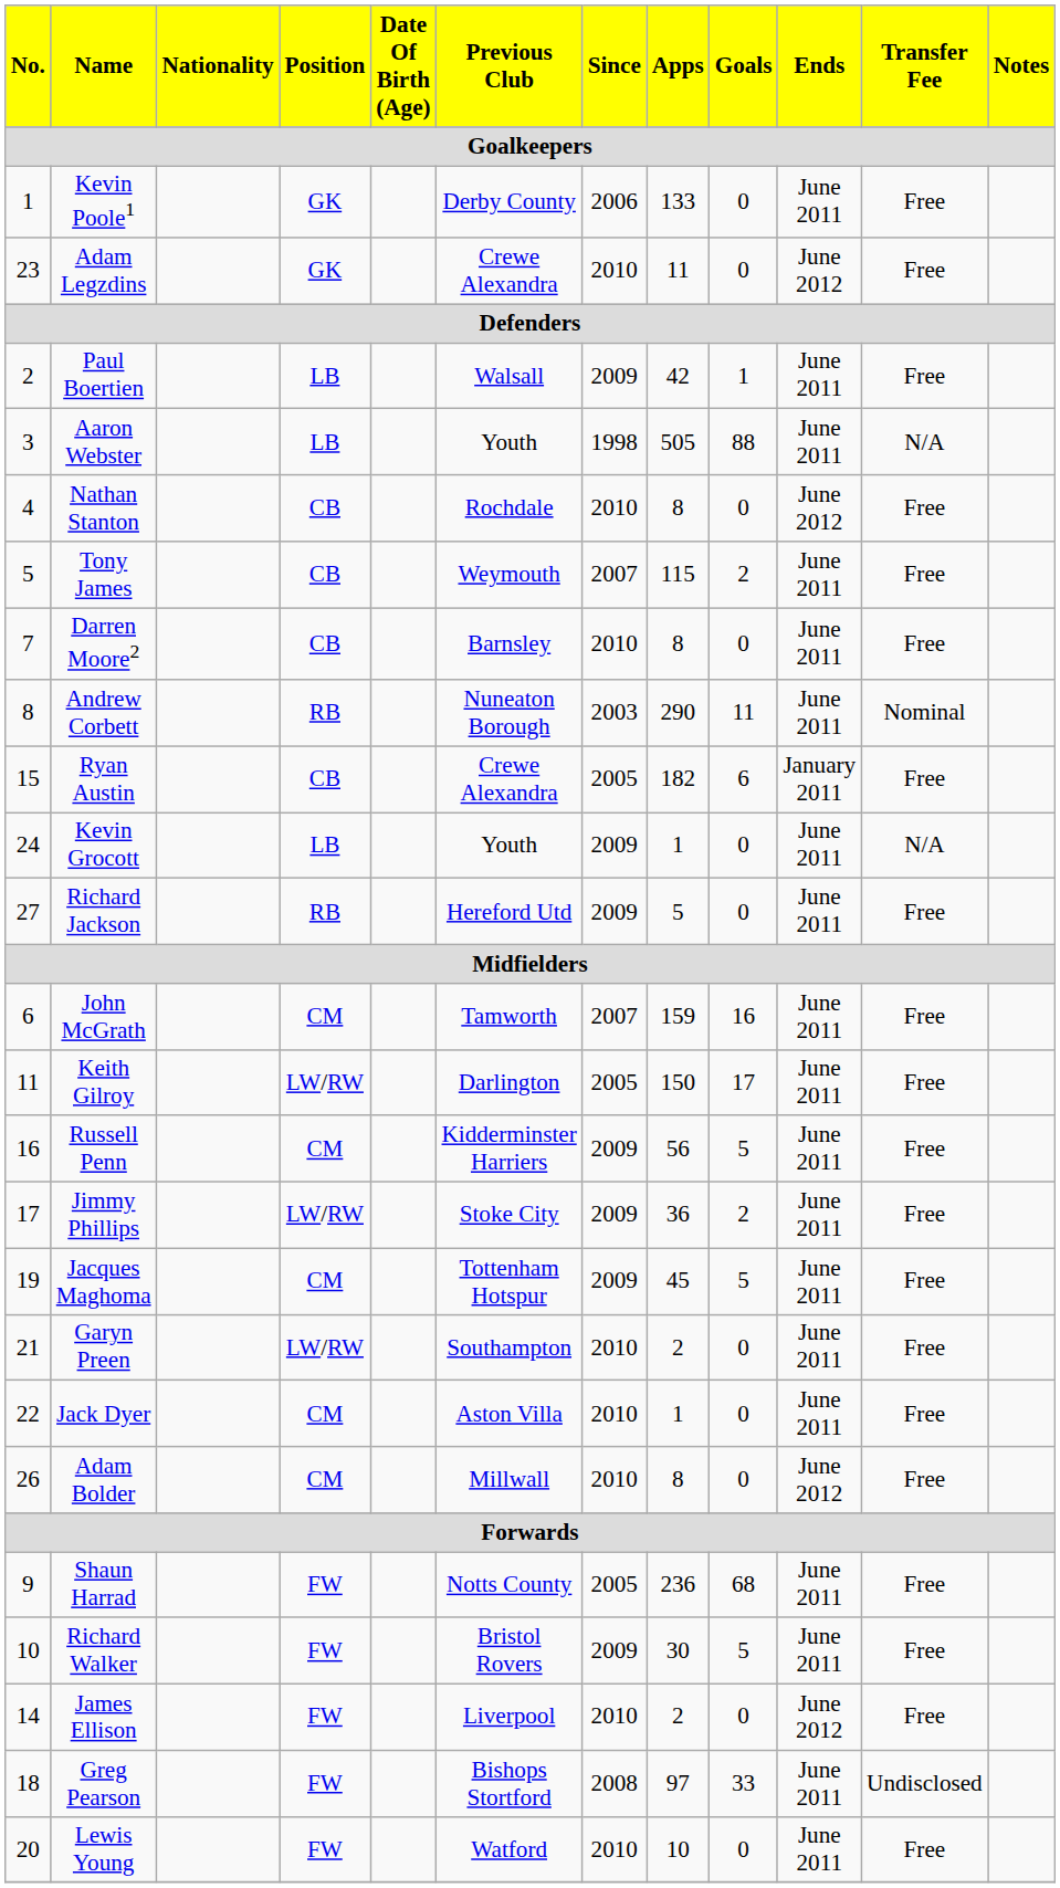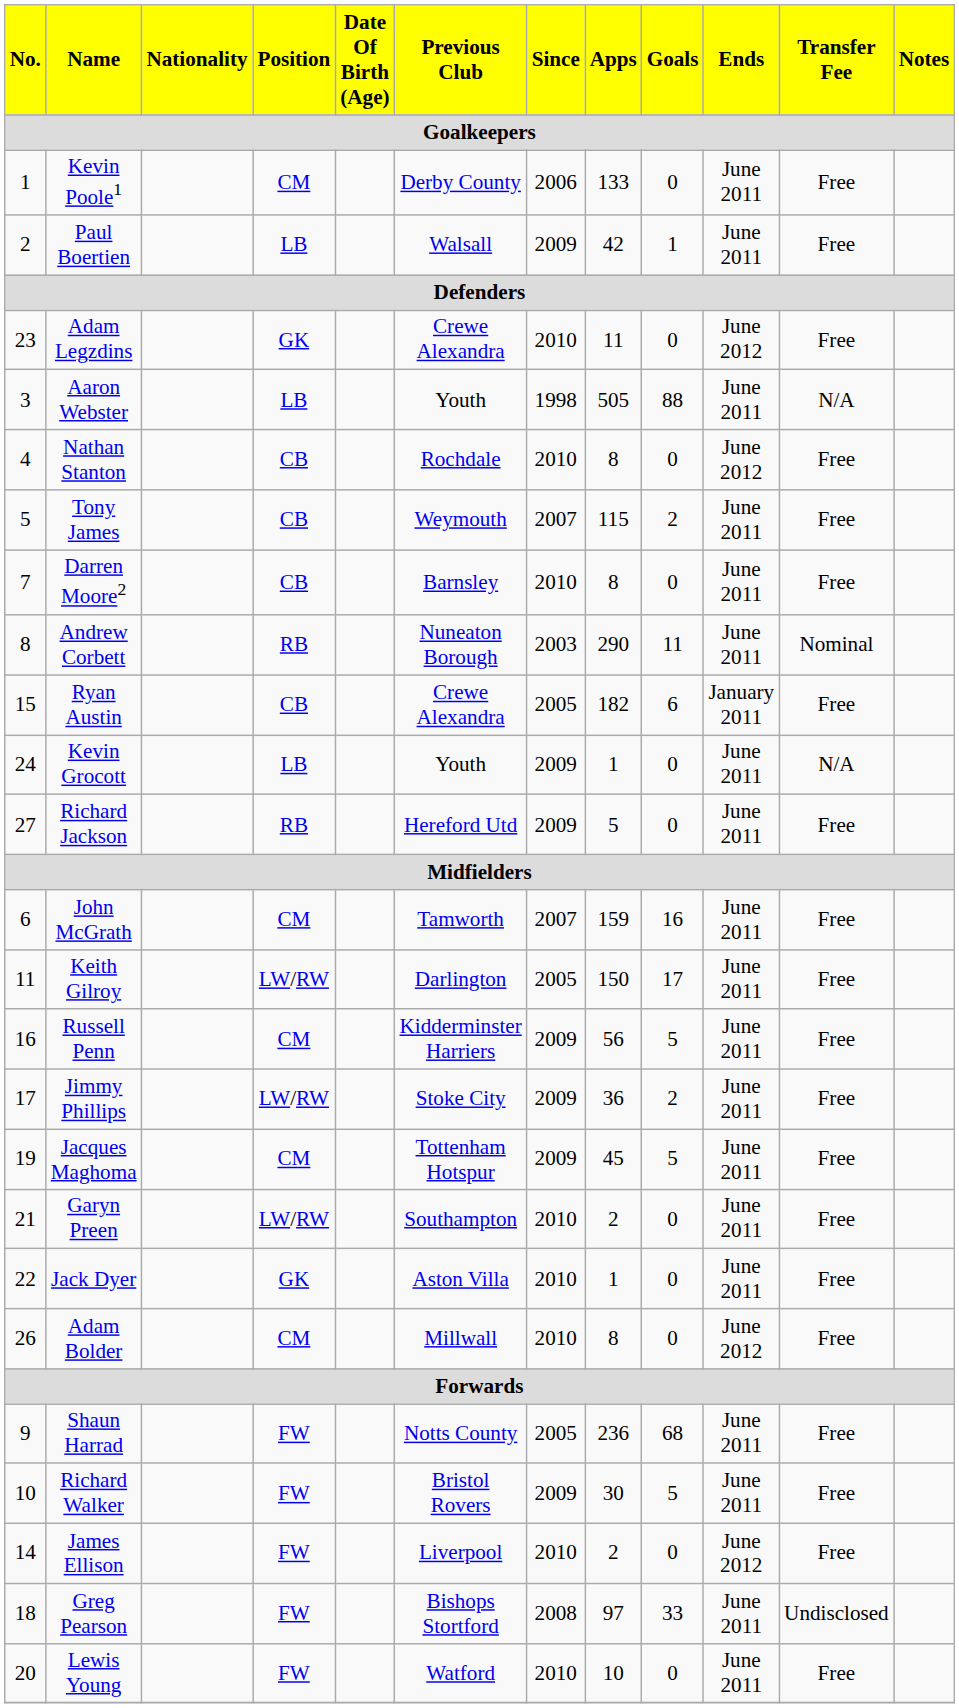 <table class="wikitable" style="text-align: center; font-size:90%" width=80%>
 <tr>
 <th style="background: yellow; color:black" align=right>No.</th>
 <th style="background: yellow; color:black" align=right>Name</th>
 <th style="background: yellow; color:black" align=right>Nationality</th>
 <th style="background: yellow; color:black" align=right>Position</th>
 <th style="background: yellow; color:black" align=right>Date Of Birth (Age)</th>
 <th style="background: yellow; color:black" align=right>Previous Club</th>
 <th style="background: yellow; color:black" align=right>Since</th>
 <th style="background: yellow; color:black" align=right>Apps</th>
 <th style="background: yellow; color:black" align=right>Goals</th>
 <th style="background: yellow; color:black" align=right>Ends</th>
 <th style="background: yellow; color:black" align=right>Transfer Fee</th>
 <th style="background: yellow; color:black" align=right>Notes</th>
 </tr>
 <tr>
 <th colspan=12 style="background: #DCDCDC" align=right>Goalkeepers</th>
 </tr>
 <tr>
 <td>1</td>
 <td><a href='#'>Kevin Poole</a><sup>1</sup></td>
 <td></td>
-<td><a href='#'>GK</a></td>
+<td><a href='#'>CM</a></td>
 <td></td>
 <td><a href='#'>Derby County</a></td>
 <td>2006</td>
 <td>133</td>
 <td>0</td>
 <td>June 2011</td>
 <td>Free</td>
 <td></td>
+</tr>
+<tr>
+<td>2</td>
+<td><a href='#'>Paul Boertien</a></td>
+<td></td>
+<td><a href='#'>LB</a></td>
+<td></td>
+<td><a href='#'>Walsall</a></td>
+<td>2009</td>
+<td>42</td>
+<td>1</td>
+<td>June 2011</td>
+<td>Free</td>
+<td></td>
+</tr>
+<tr>
+<th colspan=12 style="background: #DCDCDC" align=right>Defenders</th>
 </tr>
 <tr>
 <td>23</td>
 <td><a href='#'>Adam Legzdins</a></td>
 <td></td>
 <td><a href='#'>GK</a></td>
 <td></td>
 <td><a href='#'>Crewe Alexandra</a></td>
 <td>2010</td>
 <td>11</td>
 <td>0</td>
 <td>June 2012</td>
-<td>Free</td>
-<td></td>
-</tr>
-<tr>
-<th colspan=12 style="background: #DCDCDC" align=right>Defenders</th>
-</tr>
-<tr>
-<td>2</td>
-<td><a href='#'>Paul Boertien</a></td>
-<td></td>
-<td><a href='#'>LB</a></td>
-<td></td>
-<td><a href='#'>Walsall</a></td>
-<td>2009</td>
-<td>42</td>
-<td>1</td>
-<td>June 2011</td>
 <td>Free</td>
 <td></td>
 </tr>
 <tr>
 <td>3</td>
 <td><a href='#'>Aaron Webster</a></td>
 <td></td>
 <td><a href='#'>LB</a></td>
 <td></td>
 <td>Youth</td>
 <td>1998</td>
 <td>505</td>
 <td>88</td>
 <td>June 2011</td>
 <td>N/A</td>
 <td></td>
 </tr>
 <tr>
 <td>4</td>
 <td><a href='#'>Nathan Stanton</a></td>
 <td></td>
 <td><a href='#'>CB</a></td>
 <td></td>
 <td><a href='#'>Rochdale</a></td>
 <td>2010</td>
 <td>8</td>
 <td>0</td>
 <td>June 2012</td>
 <td>Free</td>
 <td></td>
 </tr>
 <tr>
 <td>5</td>
 <td><a href='#'>Tony James</a></td>
 <td></td>
 <td><a href='#'>CB</a></td>
 <td></td>
 <td><a href='#'>Weymouth</a></td>
 <td>2007</td>
 <td>115</td>
 <td>2</td>
 <td>June 2011</td>
 <td>Free</td>
 <td></td>
 </tr>
 <tr>
 <td>7</td>
 <td><a href='#'>Darren Moore</a><sup>2</sup></td>
 <td></td>
 <td><a href='#'>CB</a></td>
 <td></td>
 <td><a href='#'>Barnsley</a></td>
 <td>2010</td>
 <td>8</td>
 <td>0</td>
 <td>June 2011</td>
 <td>Free</td>
 <td></td>
 </tr>
 <tr>
 <td>8</td>
 <td><a href='#'>Andrew Corbett</a></td>
 <td></td>
 <td><a href='#'>RB</a></td>
 <td></td>
 <td><a href='#'>Nuneaton Borough</a></td>
 <td>2003</td>
 <td>290</td>
 <td>11</td>
 <td>June 2011</td>
 <td>Nominal</td>
 <td></td>
 </tr>
 <tr>
 <td>15</td>
 <td><a href='#'>Ryan Austin</a></td>
 <td></td>
 <td><a href='#'>CB</a></td>
 <td></td>
 <td><a href='#'>Crewe Alexandra</a></td>
 <td>2005</td>
 <td>182</td>
 <td>6</td>
 <td>January 2011</td>
 <td>Free</td>
 <td></td>
 </tr>
 <tr>
 <td>24</td>
 <td><a href='#'>Kevin Grocott</a></td>
 <td></td>
 <td><a href='#'>LB</a></td>
 <td></td>
 <td>Youth</td>
 <td>2009</td>
 <td>1</td>
 <td>0</td>
 <td>June 2011</td>
 <td>N/A</td>
 <td></td>
 </tr>
 <tr>
 <td>27</td>
 <td><a href='#'>Richard Jackson</a></td>
 <td></td>
 <td><a href='#'>RB</a></td>
 <td></td>
 <td><a href='#'>Hereford Utd</a></td>
 <td>2009</td>
 <td>5</td>
 <td>0</td>
 <td>June 2011</td>
 <td>Free</td>
 <td></td>
 </tr>
 <tr>
 <th colspan=12 style="background: #DCDCDC" align=right>Midfielders</th>
 </tr>
 <tr>
 <td>6</td>
 <td><a href='#'>John McGrath</a></td>
 <td></td>
 <td><a href='#'>CM</a></td>
 <td></td>
 <td><a href='#'>Tamworth</a></td>
 <td>2007</td>
 <td>159</td>
 <td>16</td>
 <td>June 2011</td>
 <td>Free</td>
 <td></td>
 </tr>
 <tr>
 <td>11</td>
 <td><a href='#'>Keith Gilroy</a></td>
 <td></td>
 <td><a href='#'>LW</a>/<a href='#'>RW</a></td>
 <td></td>
 <td><a href='#'>Darlington</a></td>
 <td>2005</td>
 <td>150</td>
 <td>17</td>
 <td>June 2011</td>
 <td>Free</td>
 <td></td>
 </tr>
 <tr>
 <td>16</td>
 <td><a href='#'>Russell Penn</a></td>
 <td></td>
 <td><a href='#'>CM</a></td>
 <td></td>
 <td><a href='#'>Kidderminster Harriers</a></td>
 <td>2009</td>
 <td>56</td>
 <td>5</td>
 <td>June 2011</td>
 <td>Free</td>
 <td></td>
 </tr>
 <tr>
 <td>17</td>
 <td><a href='#'>Jimmy Phillips</a></td>
 <td></td>
 <td><a href='#'>LW</a>/<a href='#'>RW</a></td>
 <td></td>
 <td><a href='#'>Stoke City</a></td>
 <td>2009</td>
 <td>36</td>
 <td>2</td>
 <td>June 2011</td>
 <td>Free</td>
 <td></td>
 </tr>
 <tr>
 <td>19</td>
 <td><a href='#'>Jacques Maghoma</a></td>
 <td></td>
 <td><a href='#'>CM</a></td>
 <td></td>
 <td><a href='#'>Tottenham Hotspur</a></td>
 <td>2009</td>
 <td>45</td>
 <td>5</td>
 <td>June 2011</td>
 <td>Free</td>
 <td></td>
 </tr>
 <tr>
 <td>21</td>
 <td><a href='#'>Garyn Preen</a></td>
 <td></td>
 <td><a href='#'>LW</a>/<a href='#'>RW</a></td>
 <td></td>
 <td><a href='#'>Southampton</a></td>
 <td>2010</td>
 <td>2</td>
 <td>0</td>
 <td>June 2011</td>
 <td>Free</td>
 <td></td>
 </tr>
 <tr>
 <td>22</td>
 <td><a href='#'>Jack Dyer</a></td>
 <td></td>
-<td><a href='#'>CM</a></td>
+<td><a href='#'>GK</a></td>
 <td></td>
 <td><a href='#'>Aston Villa</a></td>
 <td>2010</td>
 <td>1</td>
 <td>0</td>
 <td>June 2011</td>
 <td>Free</td>
 <td></td>
 </tr>
 <tr>
 <td>26</td>
 <td><a href='#'>Adam Bolder</a></td>
 <td></td>
 <td><a href='#'>CM</a></td>
 <td></td>
 <td><a href='#'>Millwall</a></td>
 <td>2010</td>
 <td>8</td>
 <td>0</td>
 <td>June 2012</td>
 <td>Free</td>
 <td></td>
 </tr>
 <tr>
 <th colspan=12 style="background: #DCDCDC" align=right>Forwards</th>
 </tr>
 <tr>
 <td>9</td>
 <td><a href='#'>Shaun Harrad</a></td>
 <td></td>
 <td><a href='#'>FW</a></td>
 <td></td>
 <td><a href='#'>Notts County</a></td>
 <td>2005</td>
 <td>236</td>
 <td>68</td>
 <td>June 2011</td>
 <td>Free</td>
 <td></td>
 </tr>
 <tr>
 <td>10</td>
 <td><a href='#'>Richard Walker</a></td>
 <td></td>
 <td><a href='#'>FW</a></td>
 <td></td>
 <td><a href='#'>Bristol Rovers</a></td>
 <td>2009</td>
 <td>30</td>
 <td>5</td>
 <td>June 2011</td>
 <td>Free</td>
 <td></td>
 </tr>
 <tr>
 <td>14</td>
 <td><a href='#'>James Ellison</a></td>
 <td></td>
 <td><a href='#'>FW</a></td>
 <td></td>
 <td><a href='#'>Liverpool</a></td>
 <td>2010</td>
 <td>2</td>
 <td>0</td>
 <td>June 2012</td>
 <td>Free</td>
 <td></td>
 </tr>
 <tr>
 <td>18</td>
 <td><a href='#'>Greg Pearson</a></td>
 <td></td>
 <td><a href='#'>FW</a></td>
 <td></td>
 <td><a href='#'>Bishops Stortford</a></td>
 <td>2008</td>
 <td>97</td>
 <td>33</td>
 <td>June 2011</td>
 <td>Undisclosed</td>
 <td></td>
 </tr>
 <tr>
 <td>20</td>
 <td><a href='#'>Lewis Young</a></td>
 <td></td>
 <td><a href='#'>FW</a></td>
 <td></td>
 <td><a href='#'>Watford</a></td>
 <td>2010</td>
 <td>10</td>
 <td>0</td>
 <td>June 2011</td>
 <td>Free</td>
 <td></td>
 </tr>
 <tr>
 </tr>
 </table>
